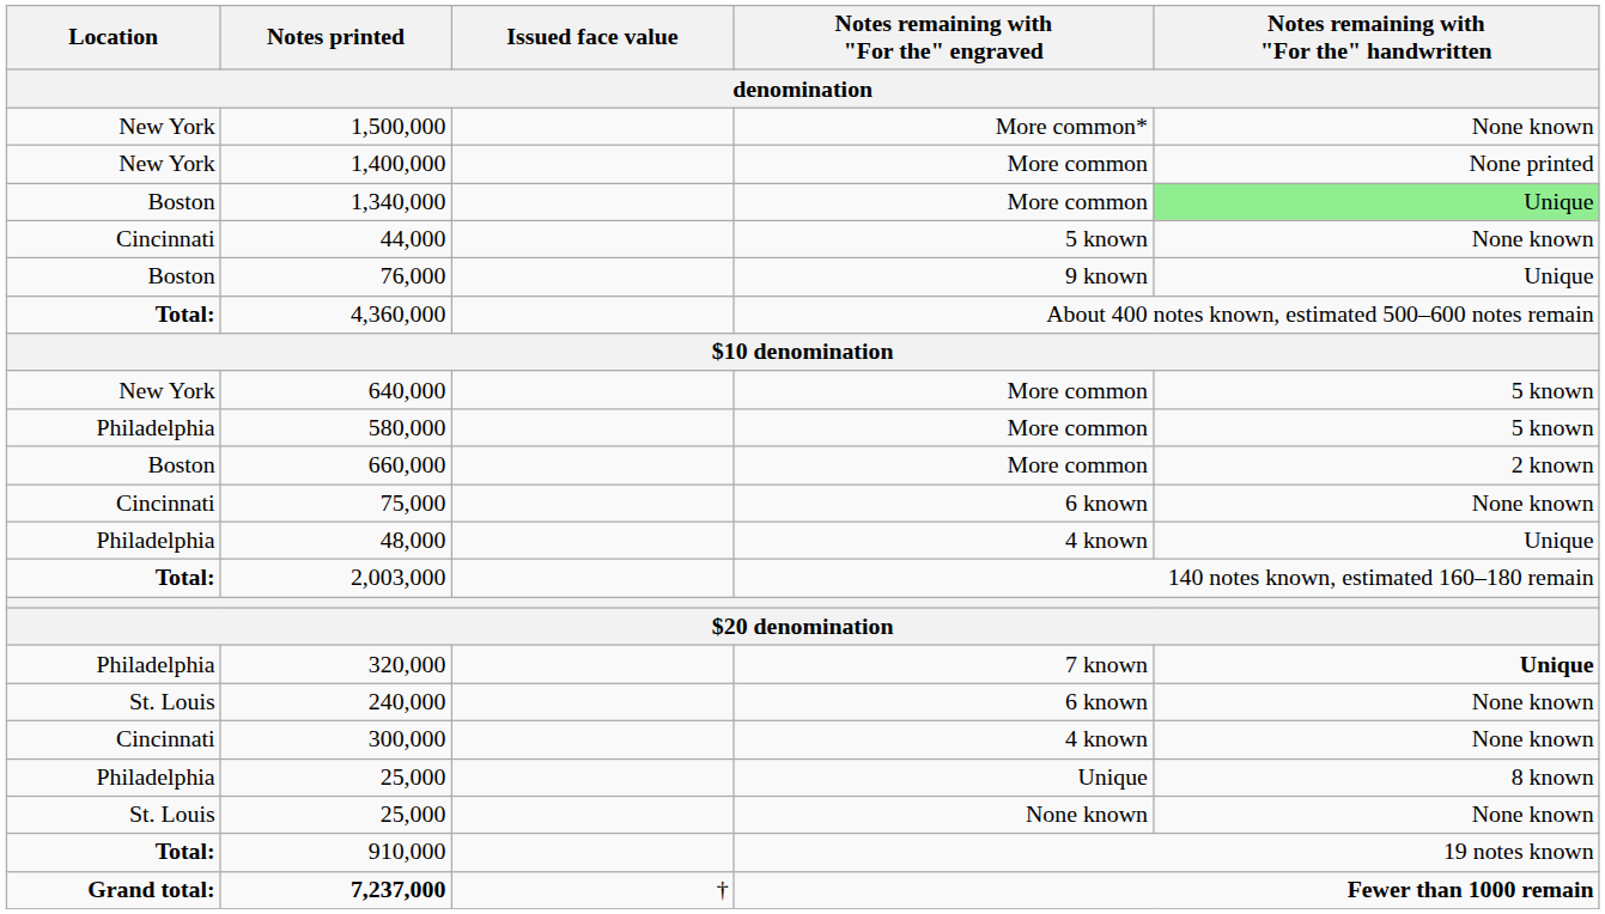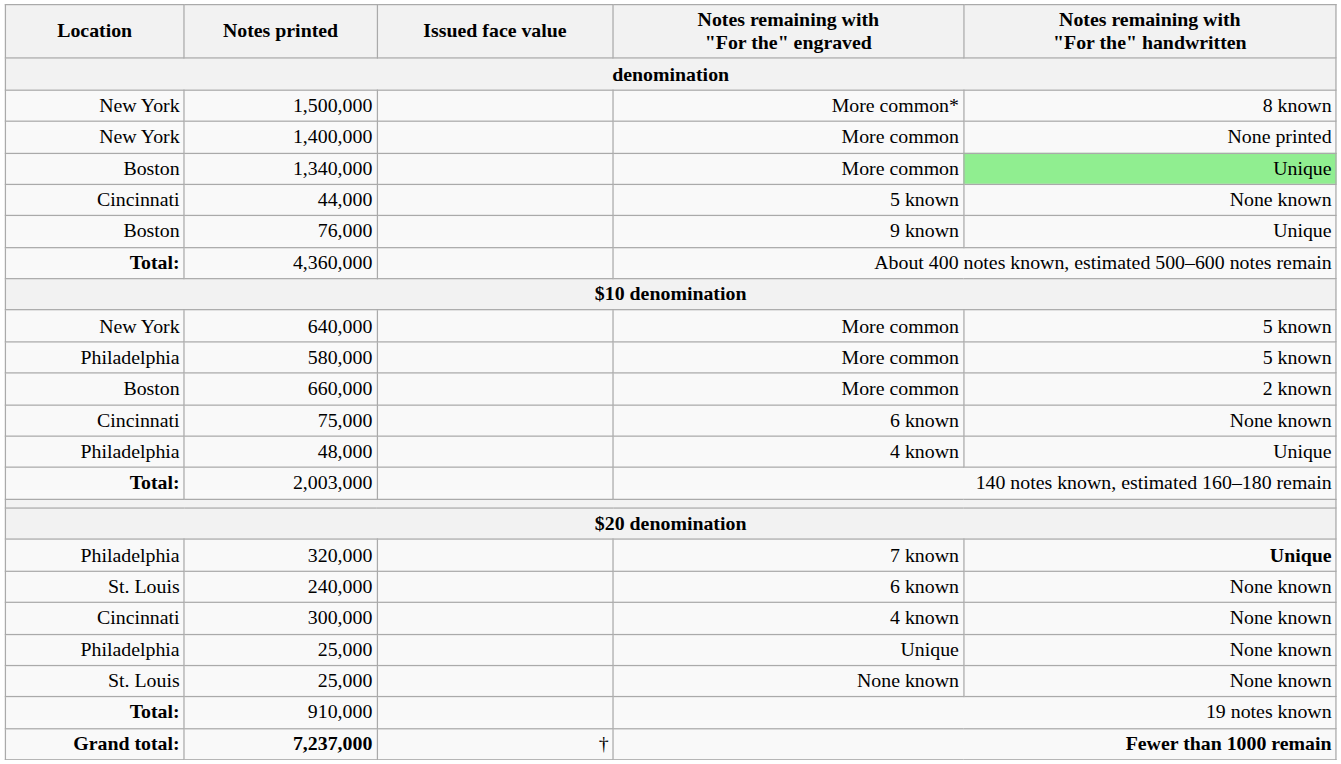 <table class="wikitable" style="width:85%; margin:auto; text-align:right;">
 <tr>
 <th>Location</th>
 <th>Notes printed</th>
 <th>Issued face value</th>
 <th>Notes remaining with<br>"For the" engraved</th>
 <th>Notes remaining with<br>"For the" handwritten</th>
 </tr>
 <tr>
 <th colspan="5"> denomination</th>
 </tr>
 <tr>
 <td>New York</td>
 <td>1,500,000</td>
 <td></td>
 <td>More common*</td>
-<td>None known</td>
+<td>8 known</td>
 </tr>
 <tr>
 <td>New York</td>
 <td>1,400,000</td>
 <td></td>
 <td>More common</td>
 <td>None printed</td>
 </tr>
 <tr>
 <td>Boston</td>
 <td>1,340,000</td>
 <td></td>
 <td>More common</td>
 <td style="background: lightgreen;">Unique</td>
 </tr>
 <tr>
 <td>Cincinnati</td>
 <td>44,000</td>
 <td></td>
 <td>5 known</td>
 <td>None known</td>
 </tr>
 <tr>
 <td>Boston</td>
 <td>76,000</td>
 <td></td>
 <td>9 known</td>
 <td>Unique</td>
 </tr>
 <tr>
 <td><strong>Total:</strong></td>
 <td>4,360,000</td>
 <td></td>
 <td colspan="2">About 400 notes known, estimated 500–600 notes remain</td>
 </tr>
 <tr>
 <th colspan="5">$10 denomination</th>
 </tr>
 <tr>
 <td>New York</td>
 <td>640,000</td>
 <td></td>
 <td>More common</td>
 <td>5 known</td>
 </tr>
 <tr>
 <td>Philadelphia</td>
 <td>580,000</td>
 <td></td>
 <td>More common</td>
 <td>5 known</td>
 </tr>
 <tr>
 <td>Boston</td>
 <td>660,000</td>
 <td></td>
 <td>More common</td>
 <td>2 known</td>
 </tr>
 <tr>
 <td>Cincinnati</td>
 <td>75,000</td>
 <td></td>
 <td>6 known</td>
 <td>None known</td>
 </tr>
 <tr>
 <td>Philadelphia</td>
 <td>48,000</td>
 <td></td>
 <td>4 known</td>
 <td>Unique</td>
 </tr>
 <tr>
 <td><strong>Total:</strong></td>
 <td>2,003,000</td>
 <td></td>
 <td colspan="2">140 notes known, estimated 160–180 remain</td>
 </tr>
 <tr>
 <th colspan="5"></th>
 </tr>
 <tr>
 <th colspan="5"><strong>$20 denomination</strong></th>
 </tr>
 <tr>
 <td>Philadelphia</td>
 <td>320,000</td>
 <td></td>
 <td>7 known</td>
 <td><strong>Unique</strong></td>
 </tr>
 <tr>
 <td>St. Louis</td>
 <td>240,000</td>
 <td></td>
 <td>6 known</td>
 <td>None known</td>
 </tr>
 <tr>
 <td>Cincinnati</td>
 <td>300,000</td>
 <td></td>
 <td>4 known</td>
 <td>None known</td>
 </tr>
 <tr>
 <td>Philadelphia</td>
 <td>25,000</td>
 <td></td>
 <td>Unique</td>
-<td>8 known</td>
+<td>None known</td>
 </tr>
 <tr>
 <td>St. Louis</td>
 <td>25,000</td>
 <td></td>
 <td>None known</td>
 <td>None known</td>
 </tr>
 <tr>
 <td><strong>Total:</strong></td>
 <td>910,000</td>
 <td></td>
 <td colspan="2">19 notes known</td>
 </tr>
 <tr>
 <td><strong>Grand total:</strong></td>
 <td><strong>7,237,000</strong></td>
 <td><strong></strong>†</td>
 <td colspan="2"><strong>Fewer than 1000 remain</strong></td>
 </tr>
 </table>
